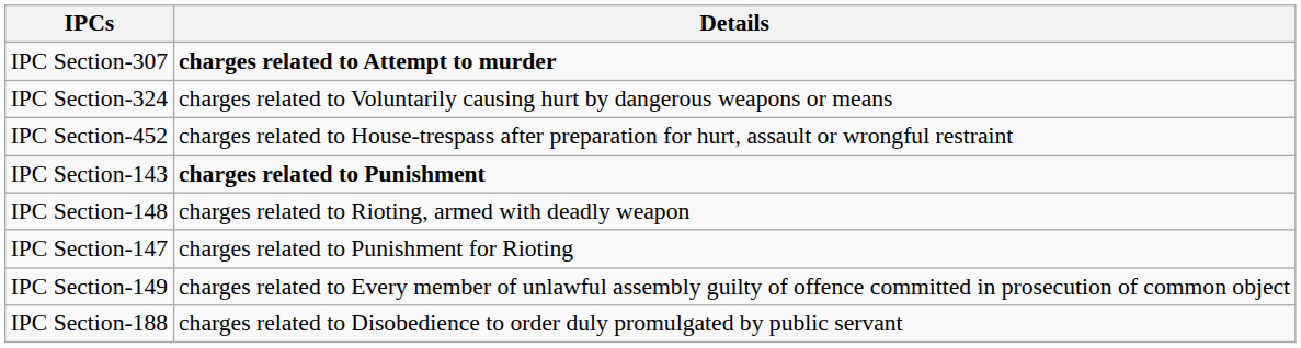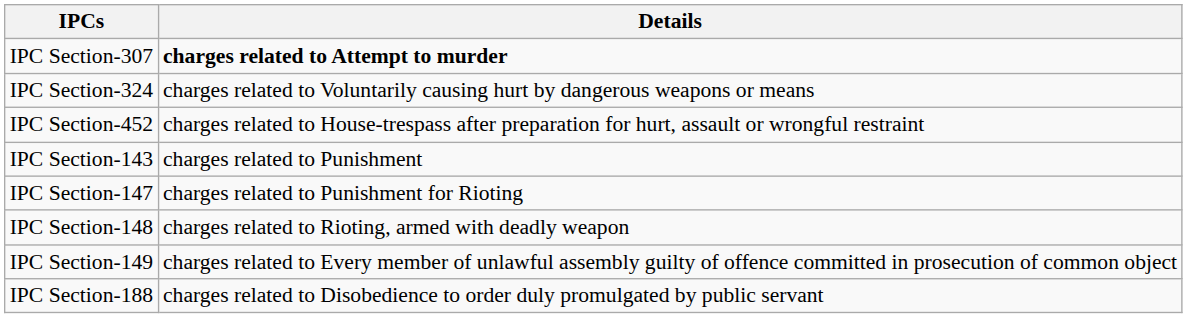 <table class="wikitable">
 <tr>
 <th>IPCs</th>
 <th>Details</th>
 </tr>
 <tr>
 <td>IPC Section-307</td>
 <td><strong>charges related to Attempt to murder</strong></td>
 </tr>
 <tr>
 <td>IPC Section-324</td>
 <td>charges related to Voluntarily causing hurt by dangerous weapons or means</td>
 </tr>
 <tr>
 <td>IPC Section-452</td>
 <td>charges related to House-trespass after preparation for hurt, assault or wrongful restraint</td>
 </tr>
 <tr>
 <td>IPC Section-143</td>
-<td><strong>charges related to Punishment</strong></td>
+<td>charges related to Punishment</td>
+</tr>
+<tr>
+<td>IPC Section-147</td>
+<td>charges related to Punishment for Rioting</td>
 </tr>
 <tr>
 <td>IPC Section-148</td>
 <td>charges related to Rioting, armed with deadly weapon</td>
-</tr>
-<tr>
-<td>IPC Section-147</td>
-<td>charges related to Punishment for Rioting</td>
 </tr>
 <tr>
 <td>IPC Section-149</td>
 <td>charges related to Every member of unlawful assembly guilty of offence committed in prosecution of common object</td>
 </tr>
 <tr>
 <td>IPC Section-188</td>
 <td>charges related to Disobedience to order duly promulgated by public servant</td>
 </tr>
 </table>
